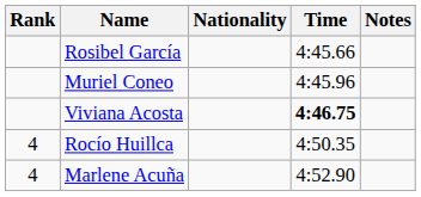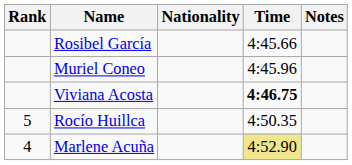 <table class="wikitable sortable" style="text-align:center">
 <tr>
 <th>Rank</th>
 <th>Name</th>
 <th>Nationality</th>
 <th>Time</th>
 <th>Notes</th>
 </tr>
 <tr>
 <td></td>
 <td align=left><a href='#'>Rosibel García</a></td>
 <td align=left></td>
 <td>4:45.66</td>
 <td></td>
 </tr>
 <tr>
 <td></td>
 <td align=left><a href='#'>Muriel Coneo</a></td>
 <td align=left></td>
 <td>4:45.96</td>
 <td></td>
 </tr>
 <tr>
 <td></td>
 <td align=left><a href='#'>Viviana Acosta</a></td>
 <td align=left></td>
 <td><strong>4:46.75</strong></td>
 <td></td>
 </tr>
 <tr>
-<td>4</td>
+<td>5</td>
 <td align=left><a href='#'>Rocío Huillca</a></td>
 <td align=left></td>
 <td>4:50.35</td>
 <td></td>
 </tr>
 <tr>
 <td>4</td>
 <td align=left><a href='#'>Marlene Acuña</a></td>
 <td align=left></td>
-<td>4:52.90</td>
+<td style="background: khaki;">4:52.90</td>
 <td></td>
 </tr>
 </table>
